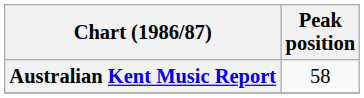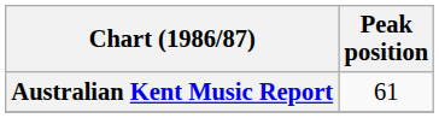 <table class="wikitable sortable plainrowheaders">
 <tr>
 <th scope="col">Chart (1986/87)</th>
 <th scope="col">Peak<br>position</th>
 </tr>
 <tr>
 <th scope="row">Australian <a href='#'>Kent Music Report</a></th>
-<td style="text-align:center;">58</td>
+<td style="text-align:center;">61</td>
 </tr>
 <tr>
 </tr>
 <tr>
 </tr>
 </table>
